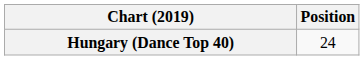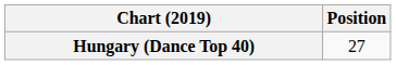 <table class="wikitable plainrowheaders sortable" style="text-align:center">
 <tr>
 <th scope="col" style="width:18em">Chart (2019)</th>
 <th scope="col">Position</th>
 </tr>
 <tr>
 <th scope="row">Hungary (Dance Top 40)</th>
-<td>24</td>
+<td>27</td>
 </tr>
 </table>
